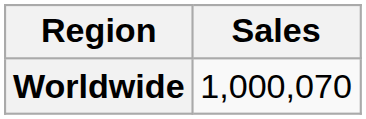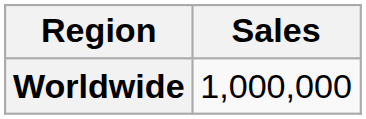 <table class="wikitable sortable plainrowheaders">
 <tr>
 <th scope="col">Region</th>
 <th scope="col">Sales</th>
 </tr>
 <tr>
 <th scope="row">Worldwide</th>
-<td>1,000,070</td>
+<td>1,000,000</td>
 </tr>
 </table>
